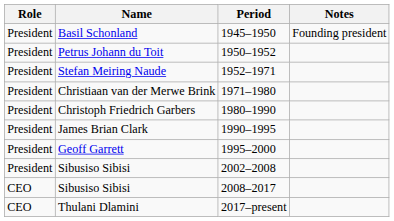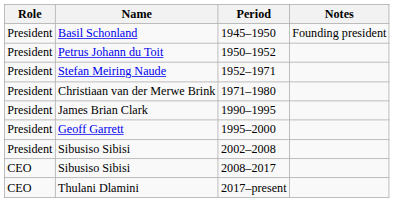 <table class="wikitable sortable">
 <tr>
 <th>Role</th>
 <th>Name</th>
 <th>Period</th>
 <th>Notes</th>
 </tr>
 <tr>
 <td>President</td>
 <td><a href='#'>Basil Schonland</a></td>
 <td>1945–1950</td>
 <td>Founding president</td>
 </tr>
 <tr>
 <td>President</td>
 <td><a href='#'>Petrus Johann du Toit</a></td>
 <td>1950–1952</td>
 <td></td>
 </tr>
 <tr>
 <td>President</td>
 <td><a href='#'>Stefan Meiring Naude</a></td>
 <td>1952–1971</td>
 <td></td>
 </tr>
 <tr>
 <td>President</td>
 <td>Christiaan van der Merwe Brink</td>
 <td>1971–1980</td>
 <td></td>
 </tr>
 <tr>
 <td>President</td>
-<td>Christoph Friedrich Garbers</td>
-<td>1980–1990</td>
-<td></td>
-</tr>
-<tr>
-<td>President</td>
 <td>James Brian Clark</td>
 <td>1990–1995</td>
 <td></td>
 </tr>
 <tr>
 <td>President</td>
 <td><a href='#'>Geoff Garrett</a></td>
 <td>1995–2000</td>
 <td></td>
 </tr>
 <tr>
 <td>President</td>
 <td>Sibusiso Sibisi</td>
 <td>2002–2008</td>
 <td></td>
 </tr>
 <tr>
 <td>CEO</td>
 <td>Sibusiso Sibisi</td>
 <td>2008–2017</td>
 <td></td>
 </tr>
 <tr>
 <td>CEO</td>
 <td>Thulani Dlamini</td>
 <td>2017–present</td>
 <td></td>
 </tr>
 </table>
